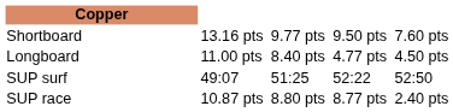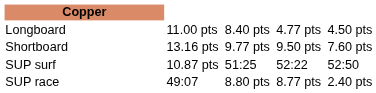 <table>
 <tr>
 <th style="background:#DA8A67" width=200px colspan=2>Copper</th>
+</tr>
+<tr>
+<td>Longboard<br></td>
+<td></td>
+<td>11.00 pts</td>
+<td></td>
+<td>8.40 pts</td>
+<td></td>
+<td>4.77 pts</td>
+<td></td>
+<td>4.50 pts</td>
 </tr>
 <tr>
 <td>Shortboard<br></td>
 <td></td>
 <td>13.16 pts</td>
 <td></td>
 <td>9.77 pts</td>
 <td></td>
 <td>9.50 pts</td>
 <td></td>
 <td>7.60 pts</td>
 </tr>
 <tr>
-<td>Longboard<br></td>
-<td></td>
-<td>11.00 pts</td>
-<td></td>
-<td>8.40 pts</td>
-<td></td>
-<td>4.77 pts</td>
-<td></td>
-<td>4.50 pts</td>
-</tr>
-<tr>
 <td>SUP surf<br></td>
 <td></td>
-<td>49:07</td>
+<td>10.87 pts</td>
 <td></td>
 <td>51:25</td>
 <td></td>
 <td>52:22</td>
 <td></td>
 <td>52:50</td>
 </tr>
 <tr>
 <td>SUP race<br></td>
 <td></td>
-<td>10.87 pts</td>
+<td>49:07</td>
 <td></td>
 <td>8.80 pts</td>
 <td></td>
 <td>8.77 pts</td>
 <td></td>
 <td>2.40 pts</td>
 </tr>
 </table>
